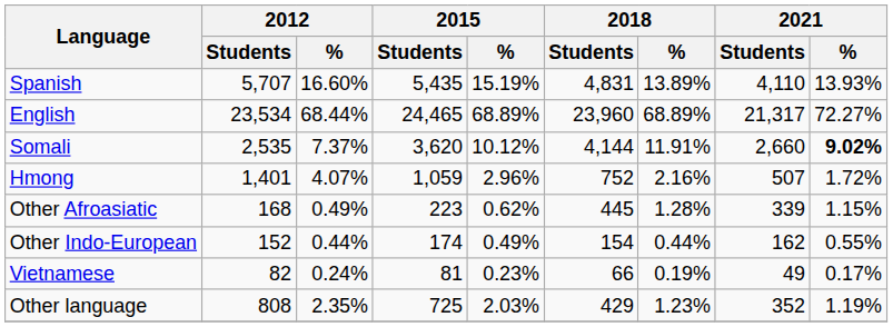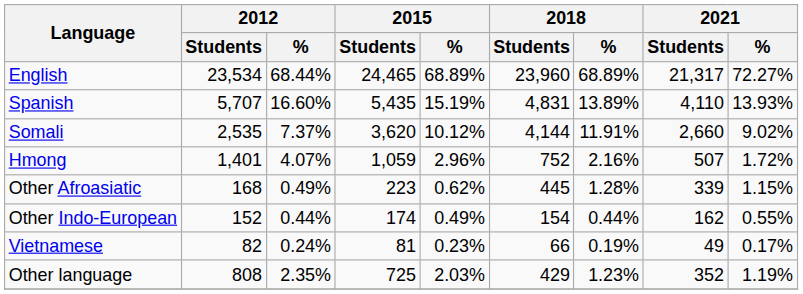 <table class="wikitable sortable"; font-size:90%; margin:0 0 1em 1em;">
 <tr style="background:#efefef;">
 <th scope=col rowspan=2>Language</th>
 <th scope=col colspan=2>2012</th>
 <th scope=col colspan=2>2015</th>
 <th scope=col colspan=2>2018</th>
 <th scope=col colspan=2>2021</th>
 </tr>
 <tr style="background:#efefef;">
 <th>Students</th>
 <th>%</th>
 <th>Students</th>
 <th>%</th>
 <th>Students</th>
 <th>%</th>
 <th>Students</th>
 <th>%</th>
 </tr>
 <tr>
+<td><a href='#'>English</a></td>
+<td style="text-align:right;">23,534</td>
+<td style="text-align:right;">68.44%</td>
+<td style="text-align:right;">24,465</td>
+<td style="text-align:right;">68.89%</td>
+<td style="text-align:right;">23,960</td>
+<td style="text-align:right;">68.89%</td>
+<td style="text-align:right;">21,317</td>
+<td style="text-align:right;">72.27%</td>
+</tr>
+<tr>
 <td><a href='#'>Spanish</a></td>
 <td style="text-align:right;">5,707</td>
 <td style="text-align:right;">16.60%</td>
 <td style="text-align:right;">5,435</td>
 <td style="text-align:right;">15.19%</td>
 <td style="text-align:right;">4,831</td>
 <td style="text-align:right;">13.89%</td>
 <td style="text-align:right;">4,110</td>
 <td style="text-align:right;">13.93%</td>
 </tr>
 <tr>
-<td><a href='#'>English</a></td>
-<td style="text-align:right;">23,534</td>
-<td style="text-align:right;">68.44%</td>
-<td style="text-align:right;">24,465</td>
-<td style="text-align:right;">68.89%</td>
-<td style="text-align:right;">23,960</td>
-<td style="text-align:right;">68.89%</td>
-<td style="text-align:right;">21,317</td>
-<td style="text-align:right;">72.27%</td>
-</tr>
-<tr>
 <td><a href='#'>Somali</a></td>
 <td style="text-align:right;">2,535</td>
 <td style="text-align:right;">7.37%</td>
 <td style="text-align:right;">3,620</td>
 <td style="text-align:right;">10.12%</td>
 <td style="text-align:right;">4,144</td>
 <td style="text-align:right;">11.91%</td>
 <td style="text-align:right;">2,660</td>
-<td style="text-align:right;"><strong>9.02%</strong></td>
+<td style="text-align:right;">9.02%</td>
 </tr>
 <tr>
 <td><a href='#'>Hmong</a></td>
 <td style="text-align:right;">1,401</td>
 <td style="text-align:right;">4.07%</td>
 <td style="text-align:right;">1,059</td>
 <td style="text-align:right;">2.96%</td>
 <td style="text-align:right;">752</td>
 <td style="text-align:right;">2.16%</td>
 <td style="text-align:right;">507</td>
 <td style="text-align:right;">1.72%</td>
 </tr>
 <tr>
 <td>Other <a href='#'>Afroasiatic</a></td>
 <td style="text-align:right;">168</td>
 <td style="text-align:right;">0.49%</td>
 <td style="text-align:right;">223</td>
 <td style="text-align:right;">0.62%</td>
 <td style="text-align:right;">445</td>
 <td style="text-align:right;">1.28%</td>
 <td style="text-align:right;">339</td>
 <td style="text-align:right;">1.15%</td>
 </tr>
 <tr>
 <td>Other <a href='#'>Indo-European</a></td>
 <td style="text-align:right;">152</td>
 <td style="text-align:right;">0.44%</td>
 <td style="text-align:right;">174</td>
 <td style="text-align:right;">0.49%</td>
 <td style="text-align:right;">154</td>
 <td style="text-align:right;">0.44%</td>
 <td style="text-align:right;">162</td>
 <td style="text-align:right;">0.55%</td>
 </tr>
 <tr>
 <td><a href='#'>Vietnamese</a></td>
 <td style="text-align:right;">82</td>
 <td style="text-align:right;">0.24%</td>
 <td style="text-align:right;">81</td>
 <td style="text-align:right;">0.23%</td>
 <td style="text-align:right;">66</td>
 <td style="text-align:right;">0.19%</td>
 <td style="text-align:right;">49</td>
 <td style="text-align:right;">0.17%</td>
 </tr>
 <tr>
 <td>Other language</td>
 <td style="text-align:right;">808</td>
 <td style="text-align:right;">2.35%</td>
 <td style="text-align:right;">725</td>
 <td style="text-align:right;">2.03%</td>
 <td style="text-align:right;">429</td>
 <td style="text-align:right;">1.23%</td>
 <td style="text-align:right;">352</td>
 <td style="text-align:right;">1.19%</td>
 </tr>
 <tr>
 </tr>
 </table>
